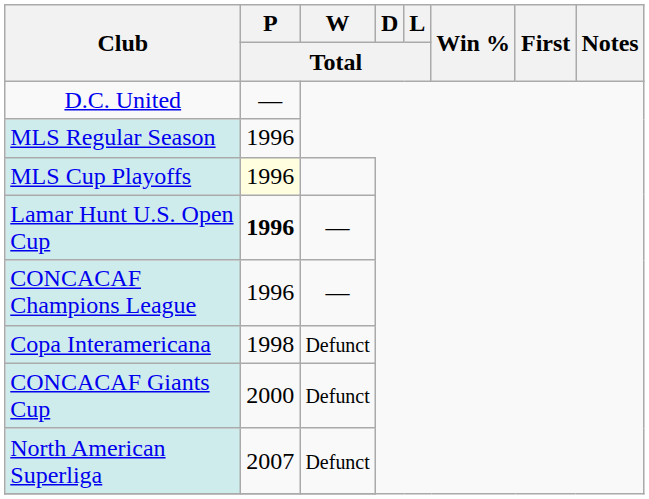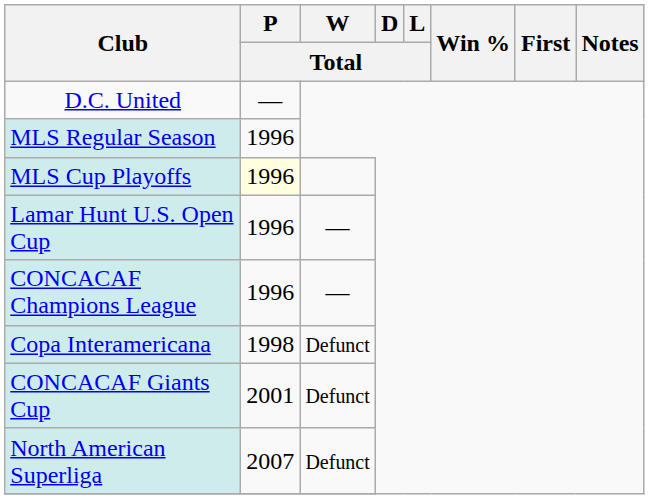 <table class="wikitable sortable" style="text-align:center;">
 <tr>
 <th style="width:150px;" rowspan="2">Club</th>
 <th>P</th>
 <th>W</th>
 <th>D</th>
 <th>L</th>
 <th rowspan="2">Win %</th>
 <th rowspan="2">First</th>
 <th class="unsortable" rowspan="2">Notes</th>
 </tr>
 <tr class="unsortable">
 <th colspan="4">Total</th>
 </tr>
 <tr>
 <td><a href='#'>D.C. United</a></td>
 <td>—</td>
 </tr>
 <tr>
 <td style="background:#cfecec; text-align:left;"><a href='#'>MLS Regular Season</a><br></td>
 <td>1996</td>
 </tr>
 <tr>
 <td style="background:#cfecec; text-align:left;"><a href='#'>MLS Cup Playoffs</a><br></td>
 <td style="background: lightyellow;">1996</td>
 <td></td>
 </tr>
 <tr>
 <td style="background:#cfecec; text-align:left;"><a href='#'>Lamar Hunt U.S. Open Cup</a><br></td>
-<td><strong>1996</strong></td>
+<td>1996</td>
 <td>—</td>
 </tr>
 <tr>
 <td style="background:#cfecec; text-align:left;"><a href='#'>CONCACAF Champions League</a><br></td>
 <td>1996</td>
 <td>—</td>
 </tr>
 <tr>
 <td style="background:#cfecec; text-align:left;"><a href='#'>Copa Interamericana</a><br></td>
 <td>1998</td>
 <td><small>Defunct</small></td>
 </tr>
 <tr>
 <td style="background:#cfecec; text-align:left;"><a href='#'>CONCACAF Giants Cup</a><br></td>
-<td>2000</td>
+<td>2001</td>
 <td><small>Defunct</small></td>
 </tr>
 <tr>
 <td style="background:#cfecec; text-align:left;"><a href='#'>North American Superliga</a><br></td>
 <td>2007</td>
 <td><small>Defunct</small></td>
 </tr>
 <tr>
 </tr>
 </table>
